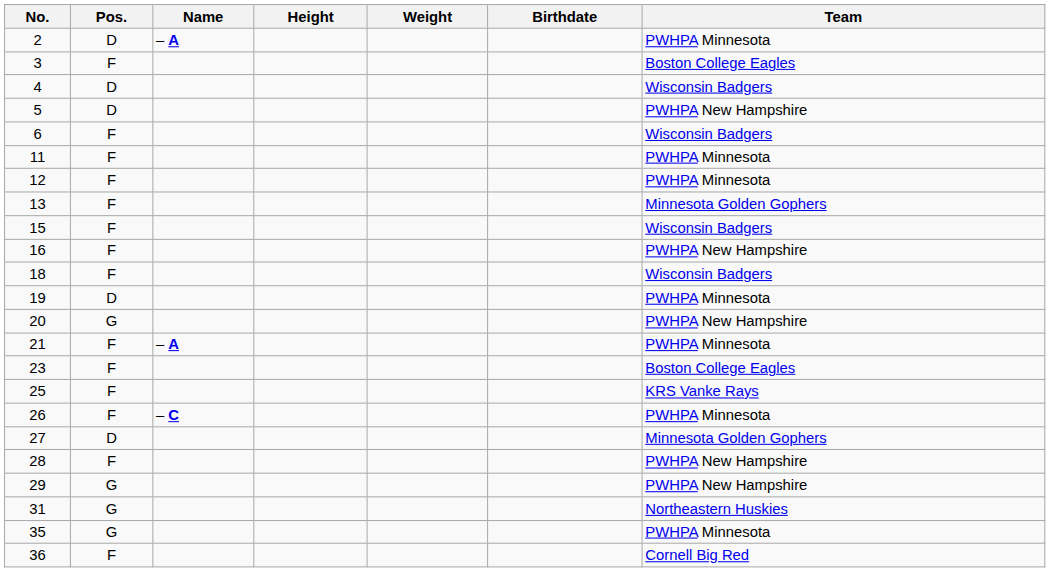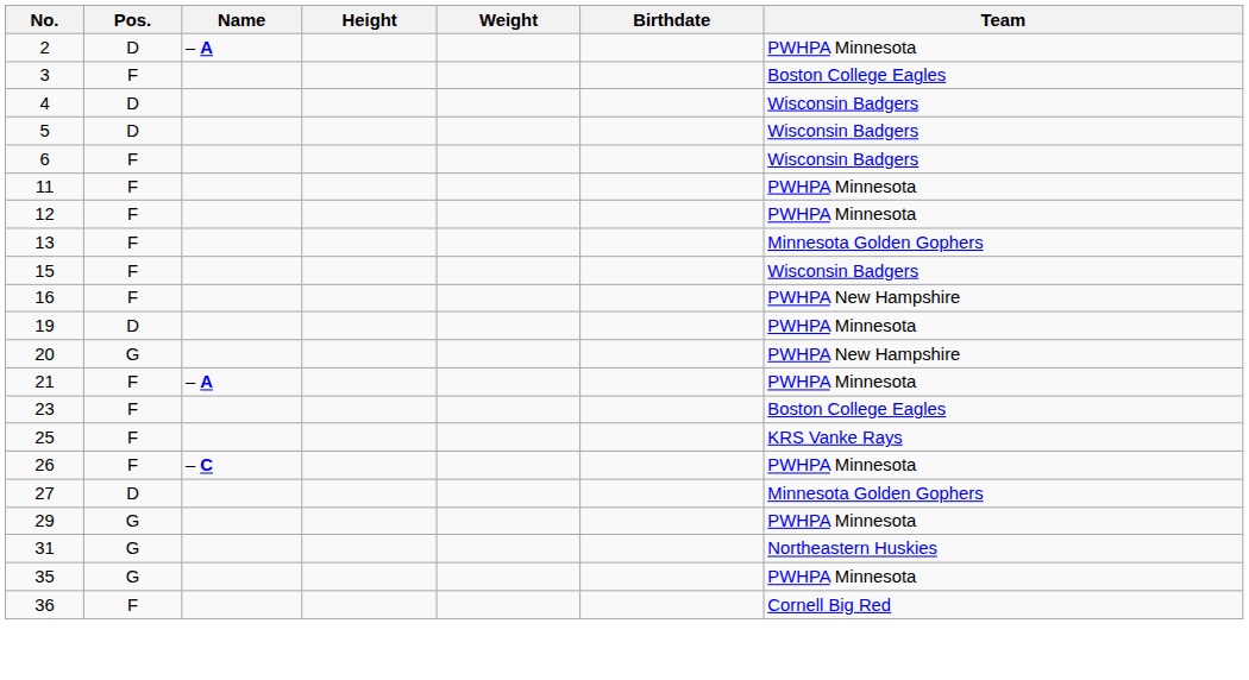 <table class="wikitable sortable" width="80%" style="font-size: 90%; text-align: center;">
 <tr>
 <th>No.</th>
 <th>Pos.</th>
 <th>Name</th>
 <th>Height</th>
 <th>Weight</th>
 <th>Birthdate</th>
 <th>Team</th>
 </tr>
 <tr>
 <td>2</td>
 <td>D</td>
 <td align=left> – <strong><a href='#'>A</a></strong></td>
 <td></td>
 <td></td>
 <td></td>
 <td style="text-align:left;"> <a href='#'>PWHPA</a> Minnesota</td>
 </tr>
 <tr>
 <td>3</td>
 <td>F</td>
 <td align=left></td>
 <td></td>
 <td></td>
 <td></td>
 <td style="text-align:left;"> <a href='#'>Boston College Eagles</a></td>
 </tr>
 <tr>
 <td>4</td>
 <td>D</td>
 <td align=left></td>
 <td></td>
 <td></td>
 <td></td>
 <td style="text-align:left;"> <a href='#'>Wisconsin Badgers</a></td>
 </tr>
 <tr>
 <td>5</td>
 <td>D</td>
 <td align=left></td>
 <td></td>
 <td></td>
 <td></td>
-<td style="text-align:left;"> <a href='#'>PWHPA</a> New Hampshire</td>
+<td style="text-align:left;"> <a href='#'>Wisconsin Badgers</a></td>
 </tr>
 <tr>
 <td>6</td>
 <td>F</td>
 <td align=left></td>
 <td></td>
 <td></td>
 <td></td>
 <td style="text-align:left;"> <a href='#'>Wisconsin Badgers</a></td>
 </tr>
 <tr>
 <td>11</td>
 <td>F</td>
 <td align=left></td>
 <td></td>
 <td></td>
 <td></td>
 <td style="text-align:left;"> <a href='#'>PWHPA</a> Minnesota</td>
 </tr>
 <tr>
 <td>12</td>
 <td>F</td>
 <td align=left></td>
 <td></td>
 <td></td>
 <td></td>
 <td style="text-align:left;"> <a href='#'>PWHPA</a> Minnesota</td>
 </tr>
 <tr>
 <td>13</td>
 <td>F</td>
 <td align=left></td>
 <td></td>
 <td></td>
 <td></td>
 <td style="text-align:left;"> <a href='#'>Minnesota Golden Gophers</a></td>
 </tr>
 <tr>
 <td>15</td>
 <td>F</td>
 <td align=left></td>
 <td></td>
 <td></td>
 <td></td>
 <td style="text-align:left;"> <a href='#'>Wisconsin Badgers</a></td>
 </tr>
 <tr>
 <td>16</td>
 <td>F</td>
 <td align=left></td>
 <td></td>
 <td></td>
 <td></td>
 <td style="text-align:left;"> <a href='#'>PWHPA</a> New Hampshire</td>
-</tr>
-<tr>
-<td>18</td>
-<td>F</td>
-<td align=left></td>
-<td></td>
-<td></td>
-<td></td>
-<td style="text-align:left;"> <a href='#'>Wisconsin Badgers</a></td>
 </tr>
 <tr>
 <td>19</td>
 <td>D</td>
 <td align=left></td>
 <td></td>
 <td></td>
 <td></td>
 <td style="text-align:left;"> <a href='#'>PWHPA</a> Minnesota</td>
 </tr>
 <tr>
 <td>20</td>
 <td>G</td>
 <td align=left></td>
 <td></td>
 <td></td>
 <td></td>
 <td style="text-align:left;"> <a href='#'>PWHPA</a> New Hampshire</td>
 </tr>
 <tr>
 <td>21</td>
 <td>F</td>
 <td align=left> – <strong><a href='#'>A</a></strong></td>
 <td></td>
 <td></td>
 <td></td>
 <td style="text-align:left;"> <a href='#'>PWHPA</a> Minnesota</td>
 </tr>
 <tr>
 <td>23</td>
 <td>F</td>
 <td align=left></td>
 <td></td>
 <td></td>
 <td></td>
 <td style="text-align:left;"> <a href='#'>Boston College Eagles</a></td>
 </tr>
 <tr>
 <td>25</td>
 <td>F</td>
 <td align=left></td>
 <td></td>
 <td></td>
 <td></td>
 <td style="text-align:left;"> <a href='#'>KRS Vanke Rays</a></td>
 </tr>
 <tr>
 <td>26</td>
 <td>F</td>
 <td align=left> – <strong><a href='#'>C</a></strong></td>
 <td></td>
 <td></td>
 <td></td>
 <td style="text-align:left;"> <a href='#'>PWHPA</a> Minnesota</td>
 </tr>
 <tr>
 <td>27</td>
 <td>D</td>
 <td align=left></td>
 <td></td>
 <td></td>
 <td></td>
 <td style="text-align:left;"> <a href='#'>Minnesota Golden Gophers</a></td>
 </tr>
 <tr>
-<td>28</td>
-<td>F</td>
-<td align=left></td>
-<td></td>
-<td></td>
-<td></td>
-<td style="text-align:left;"> <a href='#'>PWHPA</a> New Hampshire</td>
-</tr>
-<tr>
 <td>29</td>
 <td>G</td>
 <td align=left></td>
 <td></td>
 <td></td>
 <td></td>
-<td style="text-align:left;"> <a href='#'>PWHPA</a> New Hampshire</td>
+<td style="text-align:left;"> <a href='#'>PWHPA</a> Minnesota</td>
 </tr>
 <tr>
 <td>31</td>
 <td>G</td>
 <td align=left></td>
 <td></td>
 <td></td>
 <td></td>
 <td style="text-align:left;"> <a href='#'>Northeastern Huskies</a></td>
 </tr>
 <tr>
 <td>35</td>
 <td>G</td>
 <td align=left></td>
 <td></td>
 <td></td>
 <td></td>
 <td style="text-align:left;"> <a href='#'>PWHPA</a> Minnesota</td>
 </tr>
 <tr>
 <td>36</td>
 <td>F</td>
 <td align=left></td>
 <td></td>
 <td></td>
 <td></td>
 <td style="text-align:left;"> <a href='#'>Cornell Big Red</a></td>
 </tr>
 </table>
